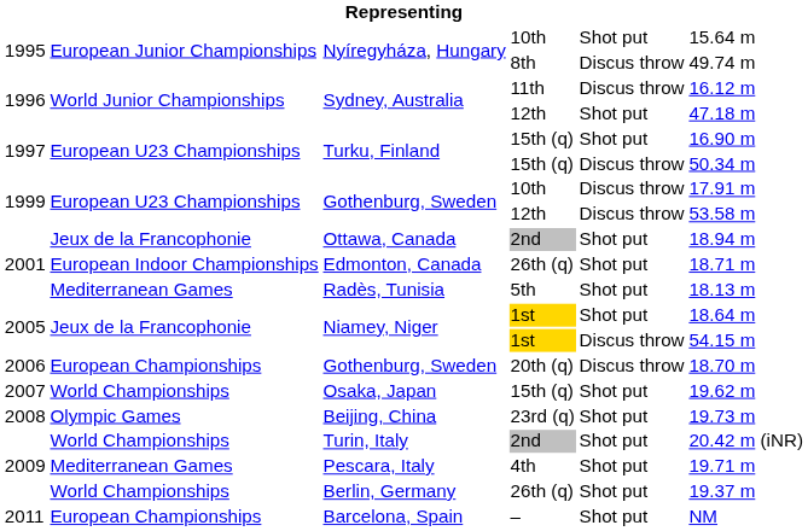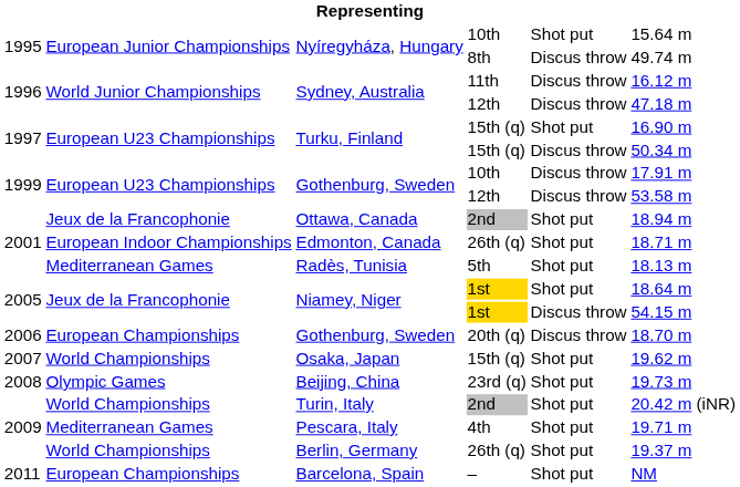 <table>
 <tr>
 <th colspan="6">Representing </th>
 </tr>
 <tr>
 <td rowspan=2>1995</td>
 <td rowspan=2><a href='#'>European Junior Championships</a></td>
 <td rowspan=2><a href='#'>Nyíregyháza</a>, <a href='#'>Hungary</a></td>
 <td>10th</td>
 <td>Shot put</td>
 <td>15.64 m</td>
 </tr>
 <tr>
 <td>8th</td>
 <td>Discus throw</td>
 <td>49.74 m</td>
 </tr>
 <tr>
 <td rowspan=2>1996</td>
 <td rowspan=2><a href='#'>World Junior Championships</a></td>
 <td rowspan=2><a href='#'>Sydney, Australia</a></td>
 <td>11th</td>
 <td>Discus throw</td>
 <td><a href='#'>16.12 m</a></td>
 </tr>
 <tr>
 <td>12th</td>
-<td>Shot put</td>
+<td>Discus throw</td>
 <td><a href='#'>47.18 m</a></td>
 </tr>
 <tr>
 <td rowspan=2>1997</td>
 <td rowspan=2><a href='#'>European U23 Championships</a></td>
 <td rowspan=2><a href='#'>Turku, Finland</a></td>
 <td>15th (q)</td>
 <td>Shot put</td>
 <td><a href='#'>16.90 m</a></td>
 </tr>
 <tr>
 <td>15th (q)</td>
 <td>Discus throw</td>
 <td><a href='#'>50.34 m</a></td>
 </tr>
 <tr>
 <td rowspan=2>1999</td>
 <td rowspan=2><a href='#'>European U23 Championships</a></td>
 <td rowspan=2><a href='#'>Gothenburg, Sweden</a></td>
 <td>10th</td>
 <td>Discus throw</td>
 <td><a href='#'>17.91 m</a></td>
 </tr>
 <tr>
 <td>12th</td>
 <td>Discus throw</td>
 <td><a href='#'>53.58 m</a></td>
 </tr>
 <tr>
 <td rowspan=3>2001</td>
 <td><a href='#'>Jeux de la Francophonie</a></td>
 <td><a href='#'>Ottawa, Canada</a></td>
 <td bgcolor=silver>2nd</td>
 <td>Shot put</td>
 <td><a href='#'>18.94 m</a></td>
 </tr>
 <tr>
 <td><a href='#'>European Indoor Championships</a></td>
 <td><a href='#'>Edmonton, Canada</a></td>
 <td>26th (q)</td>
 <td>Shot put</td>
 <td><a href='#'>18.71 m</a></td>
 </tr>
 <tr>
 <td><a href='#'>Mediterranean Games</a></td>
 <td><a href='#'>Radès, Tunisia</a></td>
 <td>5th</td>
 <td>Shot put</td>
 <td><a href='#'>18.13 m</a></td>
 </tr>
 <tr>
 <td rowspan=2>2005</td>
 <td rowspan=2><a href='#'>Jeux de la Francophonie</a></td>
 <td rowspan=2><a href='#'>Niamey, Niger</a></td>
 <td bgcolor=gold>1st</td>
 <td>Shot put</td>
 <td><a href='#'>18.64 m</a></td>
 </tr>
 <tr>
 <td bgcolor=gold>1st</td>
 <td>Discus throw</td>
 <td><a href='#'>54.15 m</a></td>
 </tr>
 <tr>
 <td>2006</td>
 <td><a href='#'>European Championships</a></td>
 <td><a href='#'>Gothenburg, Sweden</a></td>
 <td>20th (q)</td>
 <td>Discus throw</td>
 <td><a href='#'>18.70 m</a></td>
 </tr>
 <tr>
 <td>2007</td>
 <td><a href='#'>World Championships</a></td>
 <td><a href='#'>Osaka, Japan</a></td>
 <td>15th (q)</td>
 <td>Shot put</td>
 <td><a href='#'>19.62 m</a></td>
 </tr>
 <tr>
 <td>2008</td>
 <td><a href='#'>Olympic Games</a></td>
 <td><a href='#'>Beijing, China</a></td>
 <td>23rd (q)</td>
 <td>Shot put</td>
 <td><a href='#'>19.73 m</a></td>
 </tr>
 <tr>
 <td rowspan=3>2009</td>
 <td><a href='#'>World Championships</a></td>
 <td><a href='#'>Turin, Italy</a></td>
 <td bgcolor=silver>2nd</td>
 <td>Shot put</td>
 <td><a href='#'>20.42 m</a> (iNR)</td>
 </tr>
 <tr>
 <td><a href='#'>Mediterranean Games</a></td>
 <td><a href='#'>Pescara, Italy</a></td>
 <td>4th</td>
 <td>Shot put</td>
 <td><a href='#'>19.71 m</a></td>
 </tr>
 <tr>
 <td><a href='#'>World Championships</a></td>
 <td><a href='#'>Berlin, Germany</a></td>
 <td>26th (q)</td>
 <td>Shot put</td>
 <td><a href='#'>19.37 m</a></td>
 </tr>
 <tr>
 <td>2011</td>
 <td><a href='#'>European Championships</a></td>
 <td><a href='#'>Barcelona, Spain</a></td>
 <td>–</td>
 <td>Shot put</td>
 <td><a href='#'>NM</a></td>
 </tr>
 </table>
